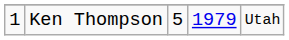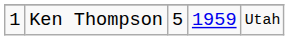 <table class="wikitable">
 <tr>
 </tr>
 <tr>
 <td>1</td>
 <td>Ken Thompson</td>
 <td>5</td>
-<td><a href='#'>1979</a></td>
+<td><a href='#'>1959</a></td>
 <td style="font-size:80%;">Utah</td>
 </tr>
 </table>
